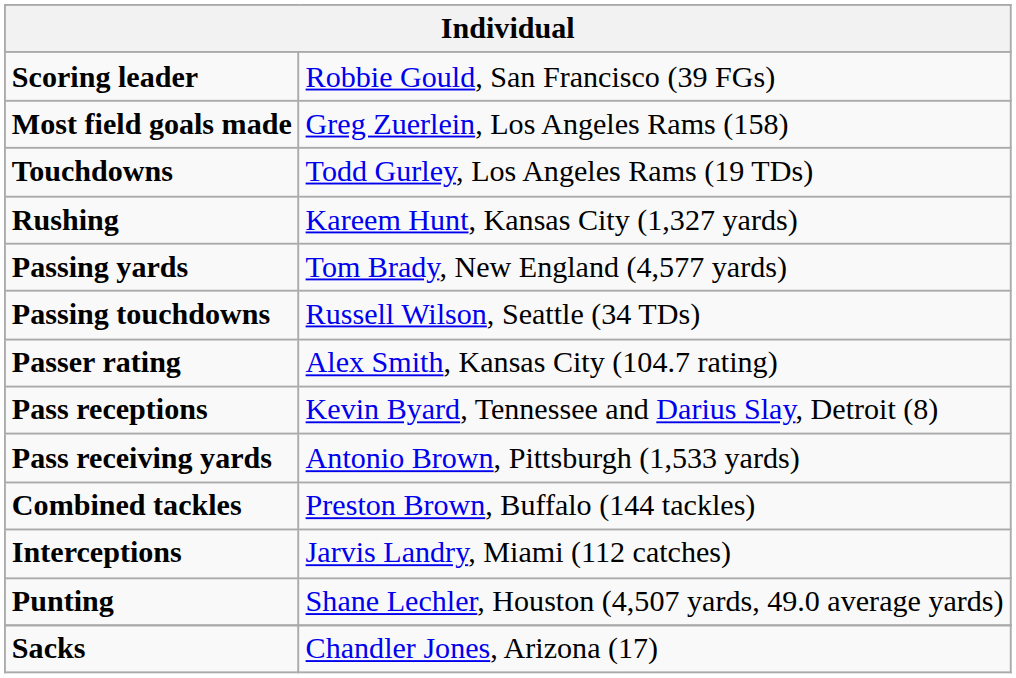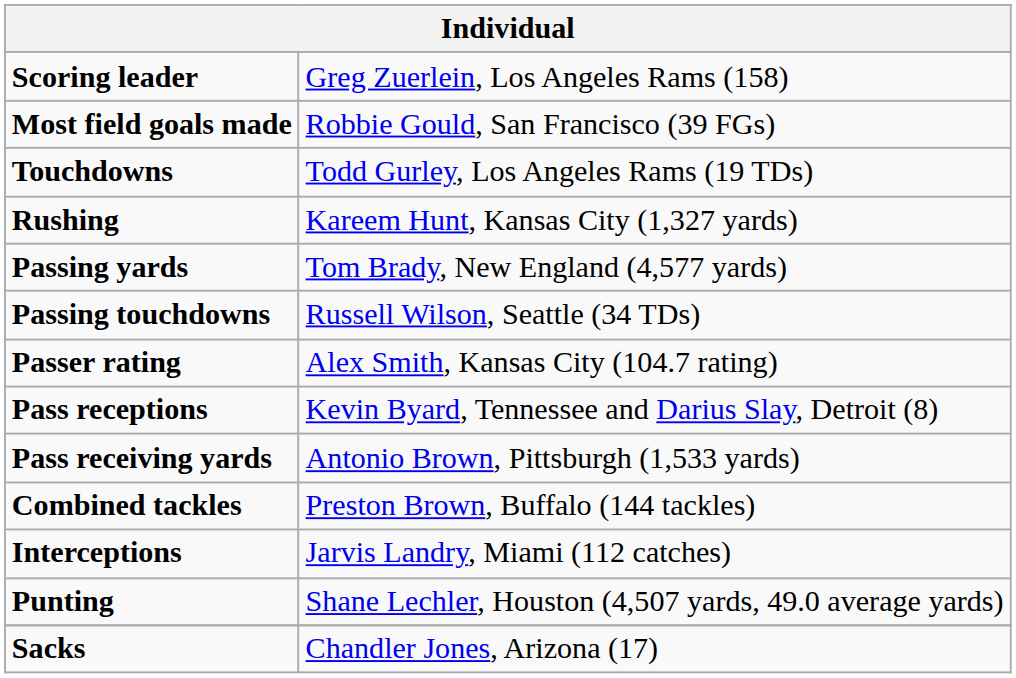 <table class="wikitable">
 <tr>
 <th colspan=2>Individual</th>
 </tr>
 <tr>
 <td><strong>Scoring leader</strong></td>
-<td><a href='#'>Robbie Gould</a>, San Francisco (39 FGs)</td>
+<td><a href='#'>Greg Zuerlein</a>, Los Angeles Rams (158)</td>
 </tr>
 <tr>
 <td><strong>Most field goals made</strong></td>
-<td><a href='#'>Greg Zuerlein</a>, Los Angeles Rams (158)</td>
+<td><a href='#'>Robbie Gould</a>, San Francisco (39 FGs)</td>
 </tr>
 <tr>
 <td><strong>Touchdowns</strong></td>
 <td><a href='#'>Todd Gurley</a>, Los Angeles Rams (19 TDs)</td>
 </tr>
 <tr>
 <td><strong>Rushing</strong></td>
 <td><a href='#'>Kareem Hunt</a>, Kansas City (1,327 yards)</td>
 </tr>
 <tr>
 <td><strong>Passing yards</strong></td>
 <td><a href='#'>Tom Brady</a>, New England (4,577 yards)</td>
 </tr>
 <tr>
 <td><strong>Passing touchdowns</strong></td>
 <td><a href='#'>Russell Wilson</a>, Seattle (34 TDs)</td>
 </tr>
 <tr>
 <td><strong>Passer rating</strong></td>
 <td><a href='#'>Alex Smith</a>, Kansas City (104.7 rating)</td>
 </tr>
 <tr>
 <td><strong>Pass receptions</strong></td>
 <td><a href='#'>Kevin Byard</a>, Tennessee and <a href='#'>Darius Slay</a>, Detroit (8)</td>
 </tr>
 <tr>
 <td><strong>Pass receiving yards</strong></td>
 <td><a href='#'>Antonio Brown</a>, Pittsburgh (1,533 yards)</td>
 </tr>
 <tr>
 <td><strong>Combined tackles</strong></td>
 <td><a href='#'>Preston Brown</a>, Buffalo (144 tackles)</td>
 </tr>
 <tr>
 <td><strong>Interceptions</strong></td>
 <td><a href='#'>Jarvis Landry</a>, Miami (112 catches)</td>
 </tr>
 <tr>
 <td><strong>Punting</strong></td>
 <td><a href='#'>Shane Lechler</a>, Houston (4,507 yards, 49.0 average yards)</td>
 </tr>
 <tr>
 </tr>
 <tr>
 </tr>
 <tr>
 <td><strong>Sacks</strong></td>
 <td><a href='#'>Chandler Jones</a>, Arizona (17)</td>
 </tr>
 </table>
